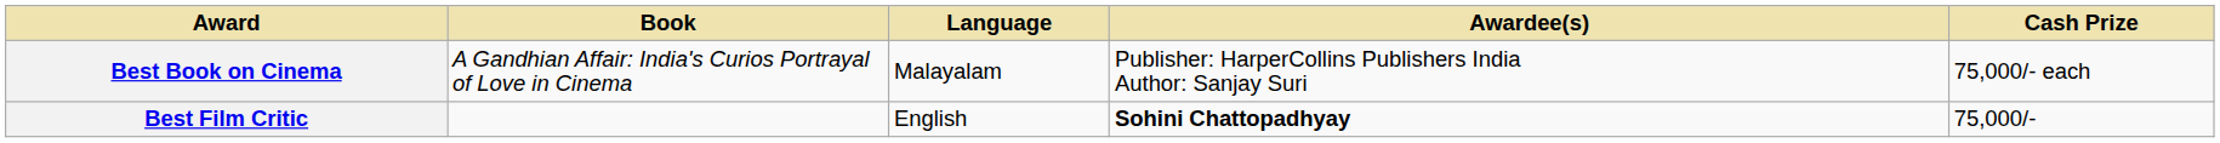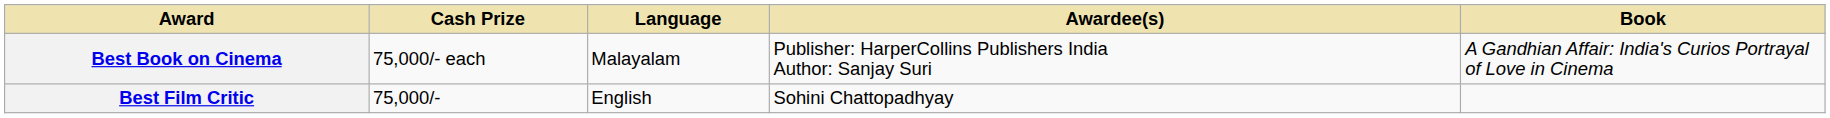 <table class="wikitable plainrowheaders" style="width:100%;">
 <tr>
 <th style="background-color:#EFE4B0;width:20%;">Award</th>
-<th style="background-color:#EFE4B0;width:20%;">Book</th>
+<th style="background-color:#EFE4B0;width:12%;">Cash Prize</th>
 <th style="background-color:#EFE4B0;width:10%;">Language</th>
 <th style="background-color:#EFE4B0;width:38%;">Awardee(s)</th>
-<th style="background-color:#EFE4B0;width:12%;">Cash Prize</th>
+<th style="background-color:#EFE4B0;width:20%;">Book</th>
 </tr>
 <tr>
 <th scope="row"><a href='#'>Best Book on Cinema</a></th>
-<td><em>A Gandhian Affair: India's Curios Portrayal of Love in Cinema</em></td>
+<td> 75,000/- each</td>
 <td>Malayalam</td>
 <td>Publisher: HarperCollins Publishers India<br>Author: Sanjay Suri</td>
-<td> 75,000/- each</td>
+<td><em>A Gandhian Affair: India's Curios Portrayal of Love in Cinema</em></td>
 </tr>
 <tr>
 <th scope="row"><a href='#'>Best Film Critic</a></th>
+<td> 75,000/-</td>
+<td>English</td>
+<td>Sohini Chattopadhyay</td>
 <td></td>
-<td>English</td>
-<td><strong>Sohini Chattopadhyay</strong></td>
-<td> 75,000/-</td>
 </tr>
 </table>
